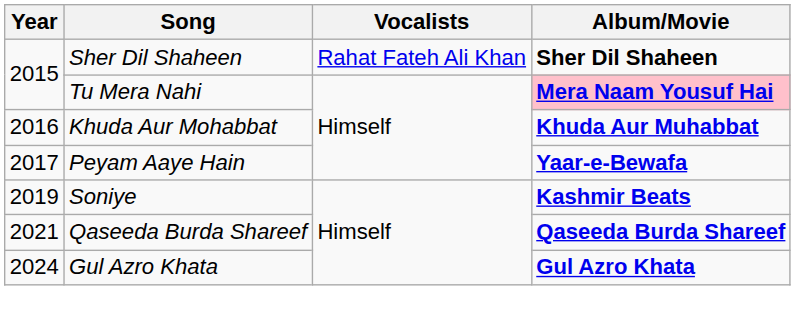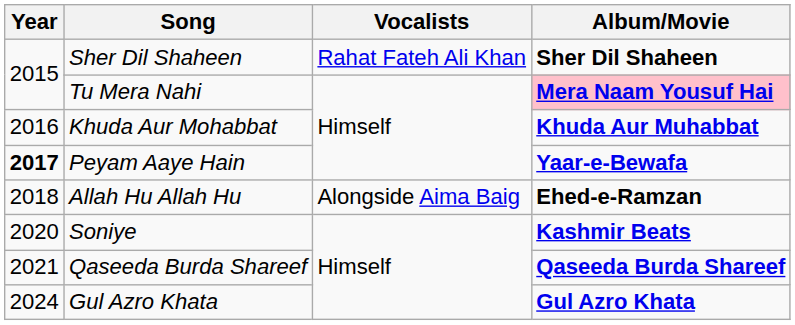 <table class="wikitable sortable">
 <tr style="text-align: center">
 <th>Year</th>
 <th>Song</th>
 <th>Vocalists</th>
 <th>Album/Movie</th>
 </tr>
 <tr>
 <td rowspan="2">2015</td>
 <td><em>Sher Dil Shaheen</em></td>
 <td><a href='#'>Rahat Fateh Ali Khan</a></td>
 <td><strong>Sher Dil Shaheen</strong></td>
 </tr>
 <tr>
 <td><em>Tu Mera Nahi</em></td>
 <td Rowspan="3">Himself</td>
 <td style="background: pink;"><strong><a href='#'>Mera Naam Yousuf Hai</a></strong></td>
 </tr>
 <tr>
 <td>2016</td>
 <td><em>Khuda Aur Mohabbat</em></td>
 <td><strong><a href='#'>Khuda Aur Muhabbat</a></strong></td>
 </tr>
 <tr>
-<td>2017</td>
+<td><strong>2017</strong></td>
 <td><em>Peyam Aaye Hain</em></td>
 <td><strong><a href='#'>Yaar-e-Bewafa</a></strong></td>
 </tr>
 <tr>
-<td>2019</td>
+<td>2018</td>
+<td><em>Allah Hu Allah Hu</em></td>
+<td>Alongside <a href='#'>Aima Baig</a></td>
+<td><strong>Ehed-e-Ramzan</strong></td>
+</tr>
+<tr>
+<td>2020</td>
 <td><em>Soniye</em></td>
 <td Rowspan="3">Himself</td>
 <td><strong><a href='#'>Kashmir Beats</a></strong></td>
 </tr>
 <tr>
 <td>2021</td>
 <td><em>Qaseeda Burda Shareef</em></td>
 <td><strong><a href='#'>Qaseeda Burda Shareef</a></strong></td>
 </tr>
 <tr>
 <td>2024</td>
 <td><em>Gul Azro Khata</em></td>
 <td><strong><a href='#'>Gul Azro Khata</a></strong></td>
 </tr>
 </table>
